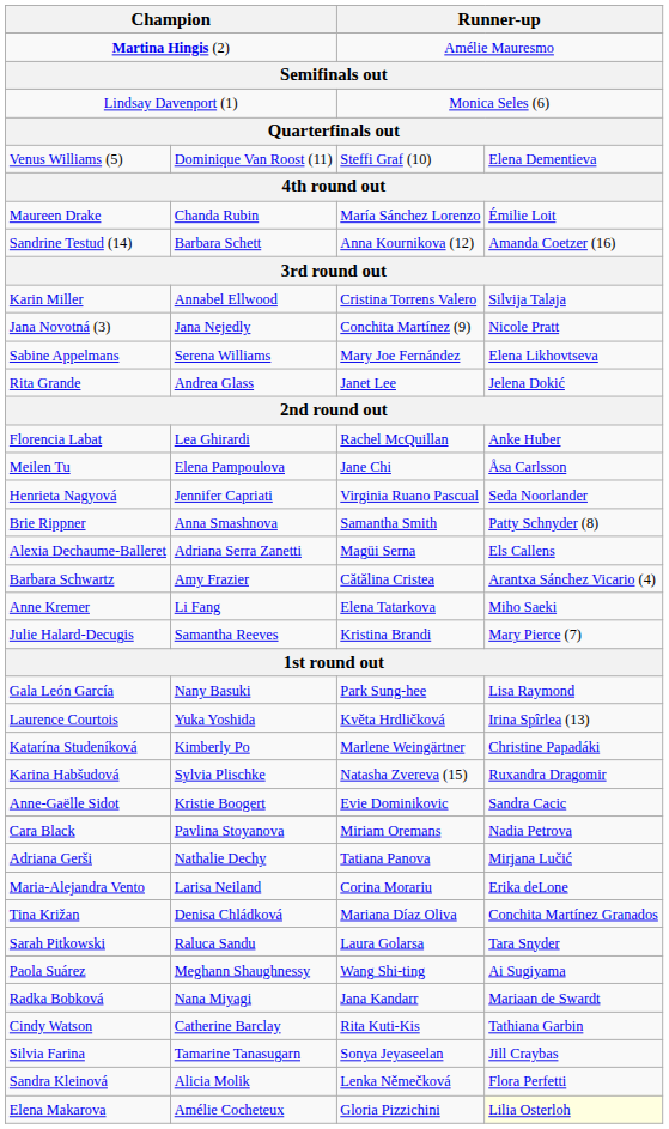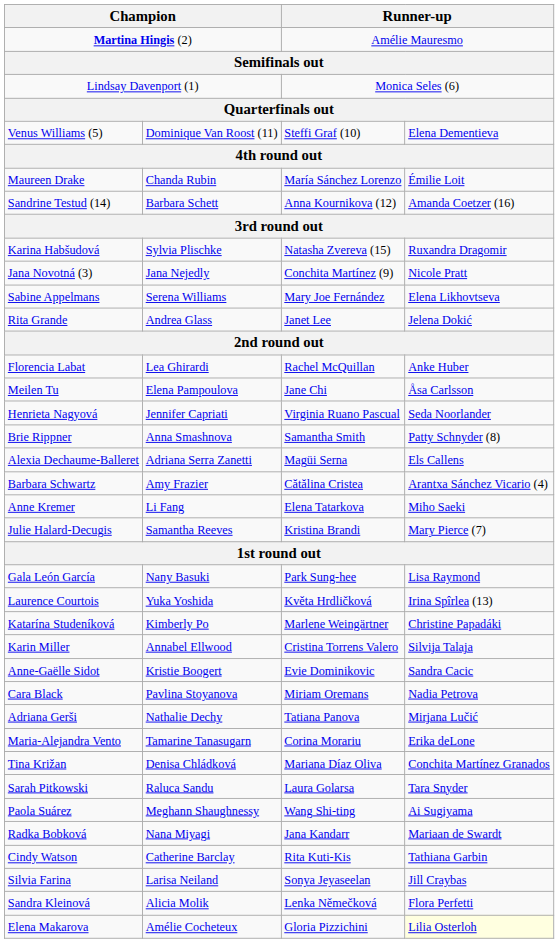 <table class="wikitable collapsible collapsed">
 <tr>
 <th colspan="2"><strong>Champion</strong></th>
 <th colspan="2">Runner-up</th>
 </tr>
 <tr>
 <td style="text-align:center;" colspan="2"><small> <strong><a href='#'>Martina Hingis</a></strong> (2)</small></td>
 <td style="text-align:center;" colspan="2"><small> <a href='#'>Amélie Mauresmo</a> </small></td>
 </tr>
 <tr>
 <th colspan="4">Semifinals out</th>
 </tr>
 <tr>
 <td style="text-align:center;" colspan="2"><small> <a href='#'>Lindsay Davenport</a> (1)</small></td>
 <td style="text-align:center;" colspan="2"><small> <a href='#'>Monica Seles</a> (6)</small></td>
 </tr>
 <tr>
 <th colspan="4">Quarterfinals out</th>
 </tr>
 <tr>
 <td><small> <a href='#'>Venus Williams</a> (5)</small></td>
 <td><small> <a href='#'>Dominique Van Roost</a> (11)</small></td>
 <td><small> <a href='#'>Steffi Graf</a> (10)</small></td>
 <td><small> <a href='#'>Elena Dementieva</a> </small></td>
 </tr>
 <tr>
 <th colspan="4">4th round out</th>
 </tr>
 <tr>
 <td><small> <a href='#'>Maureen Drake</a> </small></td>
 <td><small> <a href='#'>Chanda Rubin</a> </small></td>
 <td><small> <a href='#'>María Sánchez Lorenzo</a> </small></td>
 <td><small> <a href='#'>Émilie Loit</a> </small></td>
 </tr>
 <tr>
 <td><small> <a href='#'>Sandrine Testud</a> (14)</small></td>
 <td><small> <a href='#'>Barbara Schett</a> </small></td>
 <td><small> <a href='#'>Anna Kournikova</a> (12)</small></td>
 <td><small> <a href='#'>Amanda Coetzer</a> (16)</small></td>
 </tr>
 <tr>
 <th colspan="4">3rd round out</th>
 </tr>
 <tr>
-<td><small> <a href='#'>Karin Miller</a> </small></td>
-<td><small> <a href='#'>Annabel Ellwood</a> </small></td>
-<td><small> <a href='#'>Cristina Torrens Valero</a> </small></td>
-<td><small> <a href='#'>Silvija Talaja</a> </small></td>
+<td><small> <a href='#'>Karina Habšudová</a> </small></td>
+<td><small> <a href='#'>Sylvia Plischke</a> </small></td>
+<td><small> <a href='#'>Natasha Zvereva</a> (15)</small></td>
+<td><small> <a href='#'>Ruxandra Dragomir</a> </small></td>
 </tr>
 <tr>
 <td><small> <a href='#'>Jana Novotná</a> (3)</small></td>
 <td><small> <a href='#'>Jana Nejedly</a> </small></td>
 <td><small> <a href='#'>Conchita Martínez</a> (9)</small></td>
 <td><small> <a href='#'>Nicole Pratt</a></small></td>
 </tr>
 <tr>
 <td><small> <a href='#'>Sabine Appelmans</a> </small></td>
 <td><small> <a href='#'>Serena Williams</a> </small></td>
 <td><small> <a href='#'>Mary Joe Fernández</a> </small></td>
 <td><small> <a href='#'>Elena Likhovtseva</a> </small></td>
 </tr>
 <tr>
 <td><small> <a href='#'>Rita Grande</a> </small></td>
 <td><small> <a href='#'>Andrea Glass</a> </small></td>
 <td><small> <a href='#'>Janet Lee</a> </small></td>
 <td><small> <a href='#'>Jelena Dokić</a> </small></td>
 </tr>
 <tr>
 <th colspan="4">2nd round out</th>
 </tr>
 <tr>
 <td><small> <a href='#'>Florencia Labat</a> </small></td>
 <td><small> <a href='#'>Lea Ghirardi</a> </small></td>
 <td><small> <a href='#'>Rachel McQuillan</a> </small></td>
 <td><small> <a href='#'>Anke Huber</a> </small></td>
 </tr>
 <tr>
 <td><small> <a href='#'>Meilen Tu</a> </small></td>
 <td><small> <a href='#'>Elena Pampoulova</a> </small></td>
 <td><small> <a href='#'>Jane Chi</a> </small></td>
 <td><small> <a href='#'>Åsa Carlsson</a> </small></td>
 </tr>
 <tr>
 <td><small> <a href='#'>Henrieta Nagyová</a> </small></td>
 <td><small> <a href='#'>Jennifer Capriati</a> </small></td>
 <td><small> <a href='#'>Virginia Ruano Pascual</a> </small></td>
 <td><small> <a href='#'>Seda Noorlander</a> </small></td>
 </tr>
 <tr>
 <td><small> <a href='#'>Brie Rippner</a> </small></td>
 <td><small> <a href='#'>Anna Smashnova</a> </small></td>
 <td><small> <a href='#'>Samantha Smith</a> </small></td>
 <td><small> <a href='#'>Patty Schnyder</a> (8)</small></td>
 </tr>
 <tr>
 <td><small> <a href='#'>Alexia Dechaume-Balleret</a> </small></td>
 <td><small> <a href='#'>Adriana Serra Zanetti</a> </small></td>
 <td><small> <a href='#'>Magüi Serna</a> </small></td>
 <td><small> <a href='#'>Els Callens</a> </small></td>
 </tr>
 <tr>
 <td><small> <a href='#'>Barbara Schwartz</a> </small></td>
 <td><small> <a href='#'>Amy Frazier</a> </small></td>
 <td><small> <a href='#'>Cătălina Cristea</a> </small></td>
 <td><small> <a href='#'>Arantxa Sánchez Vicario</a> (4)</small></td>
 </tr>
 <tr>
 <td><small> <a href='#'>Anne Kremer</a> </small></td>
 <td><small> <a href='#'>Li Fang</a> </small></td>
 <td><small> <a href='#'>Elena Tatarkova</a> </small></td>
 <td><small> <a href='#'>Miho Saeki</a> </small></td>
 </tr>
 <tr>
 <td><small> <a href='#'>Julie Halard-Decugis</a> </small></td>
 <td><small> <a href='#'>Samantha Reeves</a> </small></td>
 <td><small> <a href='#'>Kristina Brandi</a> </small></td>
 <td><small> <a href='#'>Mary Pierce</a> (7)</small></td>
 </tr>
 <tr>
 <th colspan="4">1st round out</th>
 </tr>
 <tr>
 <td><small> <a href='#'>Gala León García</a> </small></td>
 <td><small> <a href='#'>Nany Basuki</a> </small></td>
 <td><small> <a href='#'>Park Sung-hee</a> </small></td>
 <td><small> <a href='#'>Lisa Raymond</a> </small></td>
 </tr>
 <tr>
 <td><small> <a href='#'>Laurence Courtois</a> </small></td>
 <td><small> <a href='#'>Yuka Yoshida</a> </small></td>
 <td><small> <a href='#'>Květa Hrdličková</a> </small></td>
 <td><small> <a href='#'>Irina Spîrlea</a> (13)</small></td>
 </tr>
 <tr>
 <td><small> <a href='#'>Katarína Studeníková</a> </small></td>
 <td><small> <a href='#'>Kimberly Po</a> </small></td>
 <td><small> <a href='#'>Marlene Weingärtner</a> </small></td>
 <td><small> <a href='#'>Christine Papadáki</a> </small></td>
 </tr>
 <tr>
-<td><small> <a href='#'>Karina Habšudová</a> </small></td>
-<td><small> <a href='#'>Sylvia Plischke</a> </small></td>
-<td><small> <a href='#'>Natasha Zvereva</a> (15)</small></td>
-<td><small> <a href='#'>Ruxandra Dragomir</a> </small></td>
+<td><small> <a href='#'>Karin Miller</a> </small></td>
+<td><small> <a href='#'>Annabel Ellwood</a> </small></td>
+<td><small> <a href='#'>Cristina Torrens Valero</a> </small></td>
+<td><small> <a href='#'>Silvija Talaja</a> </small></td>
 </tr>
 <tr>
 <td><small> <a href='#'>Anne-Gaëlle Sidot</a> </small></td>
 <td><small> <a href='#'>Kristie Boogert</a> </small></td>
 <td><small> <a href='#'>Evie Dominikovic</a> </small></td>
 <td><small> <a href='#'>Sandra Cacic</a> </small></td>
 </tr>
 <tr>
 <td><small> <a href='#'>Cara Black</a> </small></td>
 <td><small> <a href='#'>Pavlina Stoyanova</a> </small></td>
 <td><small> <a href='#'>Miriam Oremans</a> </small></td>
 <td><small> <a href='#'>Nadia Petrova</a> </small></td>
 </tr>
 <tr>
 <td><small> <a href='#'>Adriana Gerši</a> </small></td>
 <td><small> <a href='#'>Nathalie Dechy</a> </small></td>
 <td><small> <a href='#'>Tatiana Panova</a> </small></td>
 <td><small> <a href='#'>Mirjana Lučić</a> </small></td>
 </tr>
 <tr>
 <td><small> <a href='#'>Maria-Alejandra Vento</a> </small></td>
-<td><small> <a href='#'>Larisa Neiland</a> </small></td>
+<td><small> <a href='#'>Tamarine Tanasugarn</a> </small></td>
 <td><small> <a href='#'>Corina Morariu</a> </small></td>
 <td><small> <a href='#'>Erika deLone</a> </small></td>
 </tr>
 <tr>
 <td><small> <a href='#'>Tina Križan</a> </small></td>
 <td><small> <a href='#'>Denisa Chládková</a> </small></td>
 <td><small> <a href='#'>Mariana Díaz Oliva</a> </small></td>
 <td><small> <a href='#'>Conchita Martínez Granados</a> </small></td>
 </tr>
 <tr>
 <td><small> <a href='#'>Sarah Pitkowski</a> </small></td>
 <td><small> <a href='#'>Raluca Sandu</a> </small></td>
 <td><small> <a href='#'>Laura Golarsa</a> </small></td>
 <td><small> <a href='#'>Tara Snyder</a> </small></td>
 </tr>
 <tr>
 <td><small> <a href='#'>Paola Suárez</a> </small></td>
 <td><small> <a href='#'>Meghann Shaughnessy</a> </small></td>
 <td><small> <a href='#'>Wang Shi-ting</a> </small></td>
 <td><small> <a href='#'>Ai Sugiyama</a> </small></td>
 </tr>
 <tr>
 <td><small> <a href='#'>Radka Bobková</a> </small></td>
 <td><small> <a href='#'>Nana Miyagi</a> </small></td>
 <td><small> <a href='#'>Jana Kandarr</a> </small></td>
 <td><small> <a href='#'>Mariaan de Swardt</a> </small></td>
 </tr>
 <tr>
 <td><small> <a href='#'>Cindy Watson</a> </small></td>
 <td><small> <a href='#'>Catherine Barclay</a> </small></td>
 <td><small> <a href='#'>Rita Kuti-Kis</a> </small></td>
 <td><small> <a href='#'>Tathiana Garbin</a> </small></td>
 </tr>
 <tr>
 <td><small> <a href='#'>Silvia Farina</a> </small></td>
-<td><small> <a href='#'>Tamarine Tanasugarn</a> </small></td>
+<td><small> <a href='#'>Larisa Neiland</a> </small></td>
 <td><small> <a href='#'>Sonya Jeyaseelan</a> </small></td>
 <td><small> <a href='#'>Jill Craybas</a> </small></td>
 </tr>
 <tr>
 <td><small> <a href='#'>Sandra Kleinová</a> </small></td>
 <td><small> <a href='#'>Alicia Molik</a> </small></td>
 <td><small> <a href='#'>Lenka Němečková</a> </small></td>
 <td><small> <a href='#'>Flora Perfetti</a> </small></td>
 </tr>
 <tr>
 <td><small> <a href='#'>Elena Makarova</a> </small></td>
 <td><small> <a href='#'>Amélie Cocheteux</a> </small></td>
 <td><small> <a href='#'>Gloria Pizzichini</a> </small></td>
 <td style="background: lightyellow;"><small> <a href='#'>Lilia Osterloh</a> </small></td>
 </tr>
 </table>
